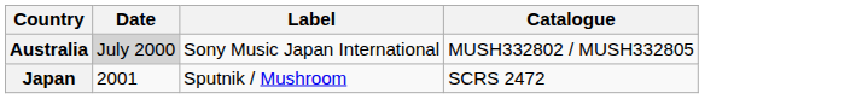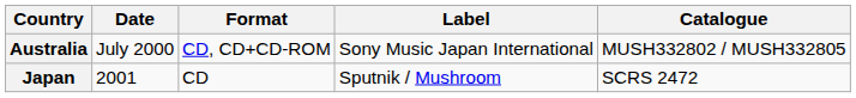 <table class="wikitable plainrowheaders">
 <tr>
 <th scope="col">Country</th>
 <th scope="col">Date</th>
+<th scope="col">Format</th>
 <th scope="col">Label</th>
 <th scope="col">Catalogue</th>
 </tr>
 <tr>
 <th scope="row">Australia</th>
-<td style="background: lightgrey;">July 2000</td>
+<td>July 2000</td>
+<td><a href='#'>CD</a>, CD+CD-ROM</td>
 <td>Sony Music Japan International</td>
 <td>MUSH332802 / MUSH332805</td>
 </tr>
 <tr>
 <th scope="row">Japan</th>
 <td>2001</td>
+<td>CD</td>
 <td>Sputnik / <a href='#'>Mushroom</a></td>
 <td>SCRS 2472</td>
 </tr>
 </table>
